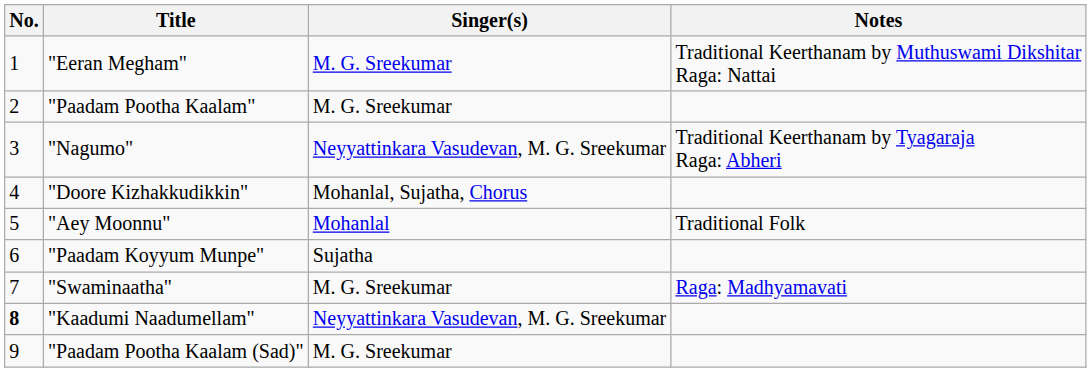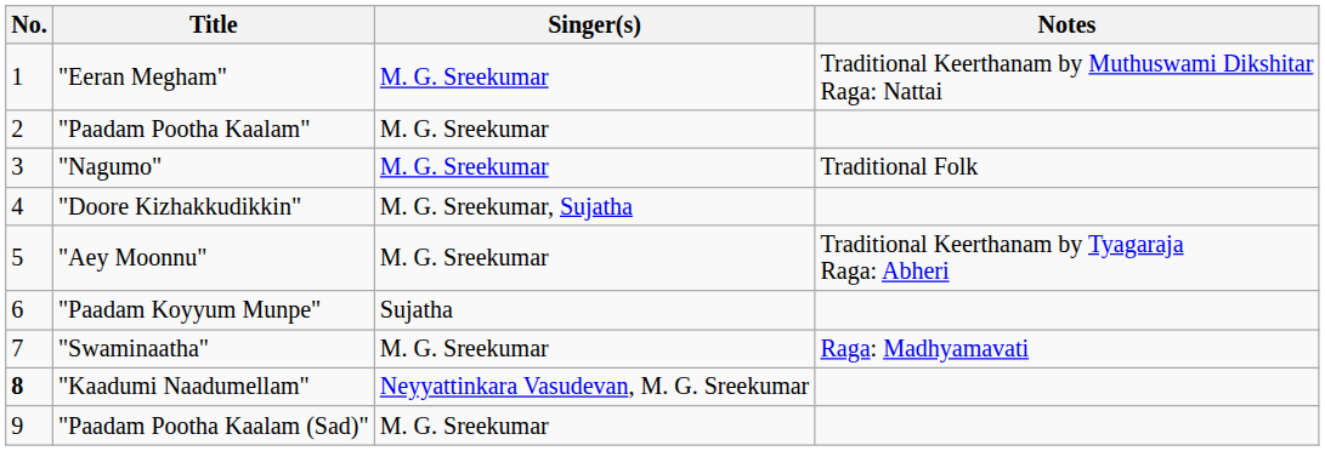 <table class="wikitable">
 <tr>
 <th>No.</th>
 <th>Title</th>
 <th>Singer(s)</th>
 <th>Notes</th>
 </tr>
 <tr>
 <td>1</td>
 <td>"Eeran Megham"</td>
 <td><a href='#'>M. G. Sreekumar</a></td>
 <td>Traditional Keerthanam by <a href='#'>Muthuswami Dikshitar</a><br>Raga: Nattai</td>
 </tr>
 <tr>
 <td>2</td>
 <td>"Paadam Pootha Kaalam"</td>
 <td>M. G. Sreekumar</td>
 <td></td>
 </tr>
 <tr>
 <td>3</td>
 <td>"Nagumo"</td>
-<td><a href='#'>Neyyattinkara Vasudevan</a>, M. G. Sreekumar</td>
-<td>Traditional Keerthanam by <a href='#'>Tyagaraja</a><br>Raga: <a href='#'>Abheri</a></td>
+<td><a href='#'>M. G. Sreekumar</a></td>
+<td>Traditional Folk</td>
 </tr>
 <tr>
 <td>4</td>
 <td>"Doore Kizhakkudikkin"</td>
-<td>Mohanlal, Sujatha, <a href='#'>Chorus</a></td>
+<td>M. G. Sreekumar, <a href='#'>Sujatha</a></td>
 <td></td>
 </tr>
 <tr>
 <td>5</td>
 <td>"Aey Moonnu"</td>
-<td><a href='#'>Mohanlal</a></td>
-<td>Traditional Folk</td>
+<td>M. G. Sreekumar</td>
+<td>Traditional Keerthanam by <a href='#'>Tyagaraja</a><br>Raga: <a href='#'>Abheri</a></td>
 </tr>
 <tr>
 <td>6</td>
 <td>"Paadam Koyyum Munpe"</td>
 <td>Sujatha</td>
 <td></td>
 </tr>
 <tr>
 <td>7</td>
 <td>"Swaminaatha"</td>
 <td>M. G. Sreekumar</td>
 <td><a href='#'>Raga</a>: <a href='#'>Madhyamavati</a></td>
 </tr>
 <tr>
 <td><strong>8</strong></td>
 <td>"Kaadumi Naadumellam"</td>
 <td><a href='#'>Neyyattinkara Vasudevan</a>, M. G. Sreekumar</td>
 <td></td>
 </tr>
 <tr>
 <td>9</td>
 <td>"Paadam Pootha Kaalam (Sad)"</td>
 <td>M. G. Sreekumar</td>
 <td></td>
 </tr>
 </table>
